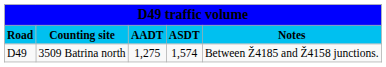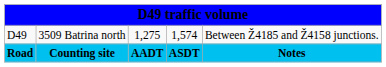 <table class="wikitable">
 <tr>
 <td colspan=5 bgcolor=blue align=center style=margin-top:15><span><big><strong>D49 traffic volume</strong></big></span></td>
+</tr>
+<tr>
+<td> D49</td>
+<td>3509 Batrina north</td>
+<td align=center>1,275</td>
+<td align=center>1,574</td>
+<td>Between Ž4185 and Ž4158 junctions.</td>
 </tr>
 <tr>
 <td align=center bgcolor=00c0f0><strong>Road</strong></td>
 <td align=center bgcolor=00c0f0><strong>Counting site</strong></td>
 <td align=center bgcolor=00c0f0><strong>AADT</strong></td>
 <td align=center bgcolor=00c0f0><strong>ASDT</strong></td>
 <td align=center bgcolor=00c0f0><strong>Notes</strong></td>
 </tr>
-<tr>
-<td> D49</td>
-<td>3509 Batrina north</td>
-<td align=center>1,275</td>
-<td align=center>1,574</td>
-<td>Between Ž4185 and Ž4158 junctions.</td>
-</tr>
 </table>
